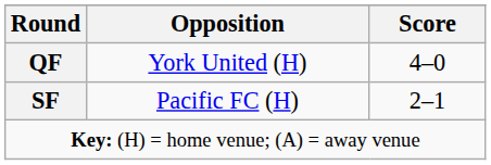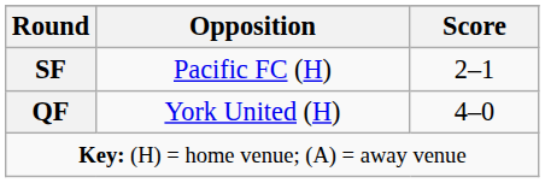 <table class="wikitable plainrowheaders" style="text-align:center;margin:0">
 <tr>
 </tr>
 <tr>
 <th scope="col" style="width:25px">Round</th>
 <th scope="col" style="width:180px">Opposition</th>
 <th scope="col" style="width:70px">Score</th>
 </tr>
 <tr>
+<th scope=row style="text-align:center">SF</th>
+<td><a href='#'>Pacific FC</a> (<a href='#'>H</a>)</td>
+<td>2–1</td>
+</tr>
+<tr>
 <th scope=row style="text-align:center">QF</th>
 <td><a href='#'>York United</a> (<a href='#'>H</a>)</td>
 <td>4–0</td>
 </tr>
 <tr>
-<th scope=row style="text-align:center">SF</th>
-<td><a href='#'>Pacific FC</a> (<a href='#'>H</a>)</td>
-<td>2–1</td>
-</tr>
-<tr>
 <td colspan="3"><small><strong>Key:</strong> (H) = home venue; (A) = away venue</small></td>
 </tr>
 </table>
